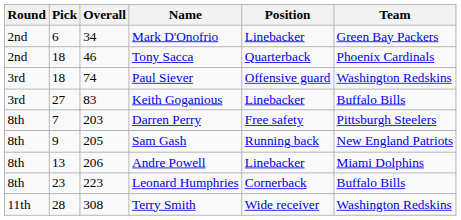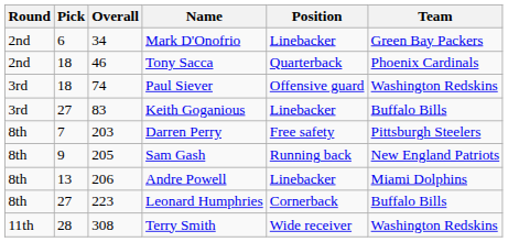 <table class="wikitable">
 <tr>
 <th>Round</th>
 <th>Pick</th>
 <th>Overall</th>
 <th>Name</th>
 <th>Position</th>
 <th>Team</th>
 </tr>
 <tr>
 <td>2nd</td>
 <td>6</td>
 <td>34</td>
 <td><a href='#'>Mark D'Onofrio</a></td>
 <td><a href='#'>Linebacker</a></td>
 <td><a href='#'>Green Bay Packers</a></td>
 </tr>
 <tr>
 <td>2nd</td>
 <td>18</td>
 <td>46</td>
 <td><a href='#'>Tony Sacca</a></td>
 <td><a href='#'>Quarterback</a></td>
 <td><a href='#'>Phoenix Cardinals</a></td>
 </tr>
 <tr>
 <td>3rd</td>
 <td>18</td>
 <td>74</td>
 <td><a href='#'>Paul Siever</a></td>
 <td><a href='#'>Offensive guard</a></td>
 <td><a href='#'>Washington Redskins</a></td>
 </tr>
 <tr>
 <td>3rd</td>
 <td>27</td>
 <td>83</td>
 <td><a href='#'>Keith Goganious</a></td>
 <td><a href='#'>Linebacker</a></td>
 <td><a href='#'>Buffalo Bills</a></td>
 </tr>
 <tr>
 <td>8th</td>
 <td>7</td>
 <td>203</td>
 <td><a href='#'>Darren Perry</a></td>
 <td><a href='#'>Free safety</a></td>
 <td><a href='#'>Pittsburgh Steelers</a></td>
 </tr>
 <tr>
 <td>8th</td>
 <td>9</td>
 <td>205</td>
 <td><a href='#'>Sam Gash</a></td>
 <td><a href='#'>Running back</a></td>
 <td><a href='#'>New England Patriots</a></td>
 </tr>
 <tr>
 <td>8th</td>
 <td>13</td>
 <td>206</td>
 <td><a href='#'>Andre Powell</a></td>
 <td><a href='#'>Linebacker</a></td>
 <td><a href='#'>Miami Dolphins</a></td>
 </tr>
 <tr>
 <td>8th</td>
-<td>23</td>
+<td>27</td>
 <td>223</td>
 <td><a href='#'>Leonard Humphries</a></td>
 <td><a href='#'>Cornerback</a></td>
 <td><a href='#'>Buffalo Bills</a></td>
 </tr>
 <tr>
 <td>11th</td>
 <td>28</td>
 <td>308</td>
 <td><a href='#'>Terry Smith</a></td>
 <td><a href='#'>Wide receiver</a></td>
 <td><a href='#'>Washington Redskins</a></td>
 </tr>
 </table>
